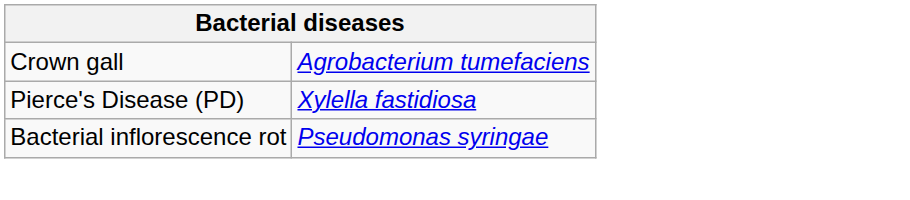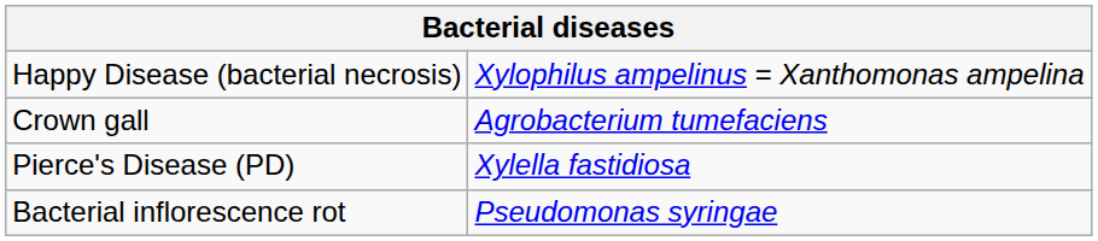 <table class="wikitable" style="clear">
 <tr>
 <th colspan=2><strong>Bacterial diseases</strong><br></th>
+</tr>
+<tr>
+<td>Happy Disease (bacterial necrosis)</td>
+<td><em><a href='#'>Xylophilus ampelinus</a></em> = <em>Xanthomonas ampelina</em></td>
 </tr>
 <tr>
 <td>Crown gall</td>
 <td><em><a href='#'>Agrobacterium tumefaciens</a></em></td>
 </tr>
 <tr>
 <td>Pierce's Disease (PD)</td>
 <td><em><a href='#'>Xylella fastidiosa</a></em></td>
 </tr>
 <tr>
 <td>Bacterial inflorescence rot </td>
 <td><em><a href='#'>Pseudomonas syringae</a></em></td>
 </tr>
 </table>
